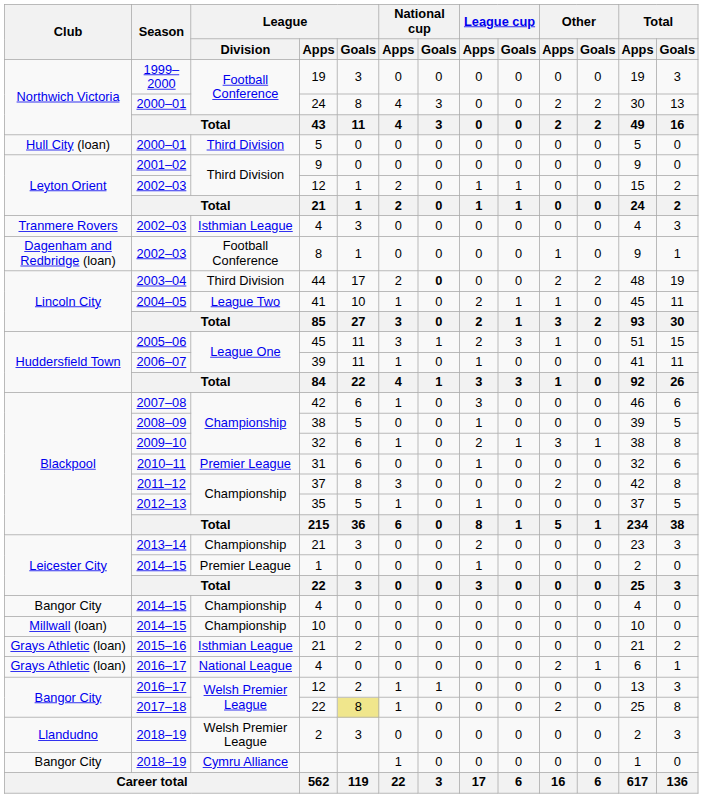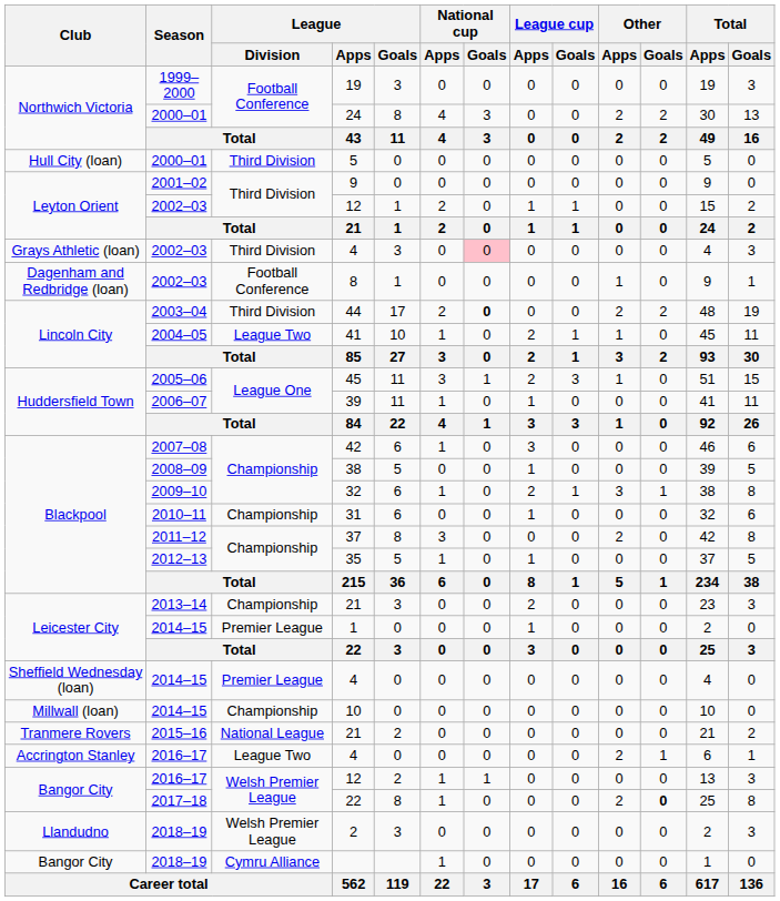 <table class="wikitable" style="text-align:center">
 <tr>
 <th rowspan="2">Club</th>
 <th rowspan="2">Season</th>
 <th colspan="3">League</th>
 <th colspan="2">National cup</th>
 <th colspan="2"><a href='#'>League cup</a></th>
 <th colspan="2">Other</th>
 <th colspan="2">Total</th>
 </tr>
 <tr>
 <th>Division</th>
 <th>Apps</th>
 <th>Goals</th>
 <th>Apps</th>
 <th>Goals</th>
 <th>Apps</th>
 <th>Goals</th>
 <th>Apps</th>
 <th>Goals</th>
 <th>Apps</th>
 <th>Goals</th>
 </tr>
 <tr>
 <td rowspan="3"><a href='#'>Northwich Victoria</a></td>
 <td><a href='#'>1999–2000</a></td>
 <td rowspan="2"><a href='#'>Football Conference</a></td>
 <td>19</td>
 <td>3</td>
 <td>0</td>
 <td>0</td>
 <td>0</td>
 <td>0</td>
 <td>0</td>
 <td>0</td>
 <td>19</td>
 <td>3</td>
 </tr>
 <tr>
 <td><a href='#'>2000–01</a></td>
 <td>24</td>
 <td>8</td>
 <td>4</td>
 <td>3</td>
 <td>0</td>
 <td>0</td>
 <td>2</td>
 <td>2</td>
 <td>30</td>
 <td>13</td>
 </tr>
 <tr>
 <th colspan="2">Total</th>
 <th>43</th>
 <th>11</th>
 <th>4</th>
 <th>3</th>
 <th>0</th>
 <th>0</th>
 <th>2</th>
 <th>2</th>
 <th>49</th>
 <th>16</th>
 </tr>
 <tr>
 <td><a href='#'>Hull City</a> (loan)</td>
 <td><a href='#'>2000–01</a></td>
 <td><a href='#'>Third Division</a></td>
 <td>5</td>
 <td>0</td>
 <td>0</td>
 <td>0</td>
 <td>0</td>
 <td>0</td>
 <td>0</td>
 <td>0</td>
 <td>5</td>
 <td>0</td>
 </tr>
 <tr>
 <td rowspan="3"><a href='#'>Leyton Orient</a></td>
 <td><a href='#'>2001–02</a></td>
 <td rowspan="2">Third Division</td>
 <td>9</td>
 <td>0</td>
 <td>0</td>
 <td>0</td>
 <td>0</td>
 <td>0</td>
 <td>0</td>
 <td>0</td>
 <td>9</td>
 <td>0</td>
 </tr>
 <tr>
 <td><a href='#'>2002–03</a></td>
 <td>12</td>
 <td>1</td>
 <td>2</td>
 <td>0</td>
 <td>1</td>
 <td>1</td>
 <td>0</td>
 <td>0</td>
 <td>15</td>
 <td>2</td>
 </tr>
 <tr>
 <th colspan="2">Total</th>
 <th>21</th>
 <th>1</th>
 <th>2</th>
 <th>0</th>
 <th>1</th>
 <th>1</th>
 <th>0</th>
 <th>0</th>
 <th>24</th>
 <th>2</th>
 </tr>
 <tr>
-<td><a href='#'>Tranmere Rovers</a></td>
+<td><a href='#'>Grays Athletic</a> (loan)</td>
 <td><a href='#'>2002–03</a></td>
-<td><a href='#'>Isthmian League</a></td>
+<td>Third Division</td>
 <td>4</td>
 <td>3</td>
 <td>0</td>
-<td>0</td>
+<td style="background: pink;">0</td>
 <td>0</td>
 <td>0</td>
 <td>0</td>
 <td>0</td>
 <td>4</td>
 <td>3</td>
 </tr>
 <tr>
 <td><a href='#'>Dagenham and Redbridge</a> (loan)</td>
 <td><a href='#'>2002–03</a></td>
 <td>Football Conference</td>
 <td>8</td>
 <td>1</td>
 <td>0</td>
 <td>0</td>
 <td>0</td>
 <td>0</td>
 <td>1</td>
 <td>0</td>
 <td>9</td>
 <td>1</td>
 </tr>
 <tr>
 <td rowspan="3"><a href='#'>Lincoln City</a></td>
 <td><a href='#'>2003–04</a></td>
 <td>Third Division</td>
 <td>44</td>
 <td>17</td>
 <td>2</td>
 <td><strong>0</strong></td>
 <td>0</td>
 <td>0</td>
 <td>2</td>
 <td>2</td>
 <td>48</td>
 <td>19</td>
 </tr>
 <tr>
 <td><a href='#'>2004–05</a></td>
 <td><a href='#'>League Two</a></td>
 <td>41</td>
 <td>10</td>
 <td>1</td>
 <td>0</td>
 <td>2</td>
 <td>1</td>
 <td>1</td>
 <td>0</td>
 <td>45</td>
 <td>11</td>
 </tr>
 <tr>
 <th colspan="2">Total</th>
 <th>85</th>
 <th>27</th>
 <th>3</th>
 <th>0</th>
 <th>2</th>
 <th>1</th>
 <th>3</th>
 <th>2</th>
 <th>93</th>
 <th>30</th>
 </tr>
 <tr>
 <td rowspan="3"><a href='#'>Huddersfield Town</a></td>
 <td><a href='#'>2005–06</a></td>
 <td rowspan="2"><a href='#'>League One</a></td>
 <td>45</td>
 <td>11</td>
 <td>3</td>
 <td>1</td>
 <td>2</td>
 <td>3</td>
 <td>1</td>
 <td>0</td>
 <td>51</td>
 <td>15</td>
 </tr>
 <tr>
 <td><a href='#'>2006–07</a></td>
 <td>39</td>
 <td>11</td>
 <td>1</td>
 <td>0</td>
 <td>1</td>
 <td>0</td>
 <td>0</td>
 <td>0</td>
 <td>41</td>
 <td>11</td>
 </tr>
 <tr>
 <th colspan="2">Total</th>
 <th>84</th>
 <th>22</th>
 <th>4</th>
 <th>1</th>
 <th>3</th>
 <th>3</th>
 <th>1</th>
 <th>0</th>
 <th>92</th>
 <th>26</th>
 </tr>
 <tr>
 <td rowspan="7"><a href='#'>Blackpool</a></td>
 <td><a href='#'>2007–08</a></td>
 <td rowspan="3"><a href='#'>Championship</a></td>
 <td>42</td>
 <td>6</td>
 <td>1</td>
 <td>0</td>
 <td>3</td>
 <td>0</td>
 <td>0</td>
 <td>0</td>
 <td>46</td>
 <td>6</td>
 </tr>
 <tr>
 <td><a href='#'>2008–09</a></td>
 <td>38</td>
 <td>5</td>
 <td>0</td>
 <td>0</td>
 <td>1</td>
 <td>0</td>
 <td>0</td>
 <td>0</td>
 <td>39</td>
 <td>5</td>
 </tr>
 <tr>
 <td><a href='#'>2009–10</a></td>
 <td>32</td>
 <td>6</td>
 <td>1</td>
 <td>0</td>
 <td>2</td>
 <td>1</td>
 <td>3</td>
 <td>1</td>
 <td>38</td>
 <td>8</td>
 </tr>
 <tr>
 <td><a href='#'>2010–11</a></td>
-<td><a href='#'>Premier League</a></td>
+<td>Championship</td>
 <td>31</td>
 <td>6</td>
 <td>0</td>
 <td>0</td>
 <td>1</td>
 <td>0</td>
 <td>0</td>
 <td>0</td>
 <td>32</td>
 <td>6</td>
 </tr>
 <tr>
 <td><a href='#'>2011–12</a></td>
 <td rowspan="2">Championship</td>
 <td>37</td>
 <td>8</td>
 <td>3</td>
 <td>0</td>
 <td>0</td>
 <td>0</td>
 <td>2</td>
 <td>0</td>
 <td>42</td>
 <td>8</td>
 </tr>
 <tr>
 <td><a href='#'>2012–13</a></td>
 <td>35</td>
 <td>5</td>
 <td>1</td>
 <td>0</td>
 <td>1</td>
 <td>0</td>
 <td>0</td>
 <td>0</td>
 <td>37</td>
 <td>5</td>
 </tr>
 <tr>
 <th colspan="2">Total</th>
 <th>215</th>
 <th>36</th>
 <th>6</th>
 <th>0</th>
 <th>8</th>
 <th>1</th>
 <th>5</th>
 <th>1</th>
 <th>234</th>
 <th>38</th>
 </tr>
 <tr>
 <td rowspan="3"><a href='#'>Leicester City</a></td>
 <td><a href='#'>2013–14</a></td>
 <td>Championship</td>
 <td>21</td>
 <td>3</td>
 <td>0</td>
 <td>0</td>
 <td>2</td>
 <td>0</td>
 <td>0</td>
 <td>0</td>
 <td>23</td>
 <td>3</td>
 </tr>
 <tr>
 <td><a href='#'>2014–15</a></td>
 <td>Premier League</td>
 <td>1</td>
 <td>0</td>
 <td>0</td>
 <td>0</td>
 <td>1</td>
 <td>0</td>
 <td>0</td>
 <td>0</td>
 <td>2</td>
 <td>0</td>
 </tr>
 <tr>
 <th colspan="2">Total</th>
 <th>22</th>
 <th>3</th>
 <th>0</th>
 <th>0</th>
 <th>3</th>
 <th>0</th>
 <th>0</th>
 <th>0</th>
 <th>25</th>
 <th>3</th>
 </tr>
 <tr>
-<td>Bangor City</td>
+<td><a href='#'>Sheffield Wednesday</a> (loan)</td>
 <td><a href='#'>2014–15</a></td>
-<td>Championship</td>
+<td><a href='#'>Premier League</a></td>
 <td>4</td>
 <td>0</td>
 <td>0</td>
 <td>0</td>
 <td>0</td>
 <td>0</td>
 <td>0</td>
 <td>0</td>
 <td>4</td>
 <td>0</td>
 </tr>
 <tr>
 <td><a href='#'>Millwall</a> (loan)</td>
 <td><a href='#'>2014–15</a></td>
 <td>Championship</td>
 <td>10</td>
 <td>0</td>
 <td>0</td>
 <td>0</td>
 <td>0</td>
 <td>0</td>
 <td>0</td>
 <td>0</td>
 <td>10</td>
 <td>0</td>
 </tr>
 <tr>
-<td><a href='#'>Grays Athletic</a> (loan)</td>
+<td><a href='#'>Tranmere Rovers</a></td>
 <td><a href='#'>2015–16</a></td>
-<td><a href='#'>Isthmian League</a></td>
+<td><a href='#'>National League</a></td>
 <td>21</td>
 <td>2</td>
 <td>0</td>
 <td>0</td>
 <td>0</td>
 <td>0</td>
 <td>0</td>
 <td>0</td>
 <td>21</td>
 <td>2</td>
 </tr>
 <tr>
-<td><a href='#'>Grays Athletic</a> (loan)</td>
+<td><a href='#'>Accrington Stanley</a></td>
 <td><a href='#'>2016–17</a></td>
-<td><a href='#'>National League</a></td>
+<td>League Two</td>
 <td>4</td>
 <td>0</td>
 <td>0</td>
 <td>0</td>
 <td>0</td>
 <td>0</td>
 <td>2</td>
 <td>1</td>
 <td>6</td>
 <td>1</td>
 </tr>
 <tr>
 <td rowspan="2"><a href='#'>Bangor City</a></td>
 <td><a href='#'>2016–17</a></td>
 <td rowspan="2"><a href='#'>Welsh Premier League</a></td>
 <td>12</td>
 <td>2</td>
 <td>1</td>
 <td>1</td>
 <td>0</td>
 <td>0</td>
 <td>0</td>
 <td>0</td>
 <td>13</td>
 <td>3</td>
 </tr>
 <tr>
 <td><a href='#'>2017–18</a></td>
 <td>22</td>
-<td style="background: khaki;">8</td>
+<td>8</td>
 <td>1</td>
 <td>0</td>
 <td>0</td>
 <td>0</td>
 <td>2</td>
-<td>0</td>
+<td><strong>0</strong></td>
 <td>25</td>
 <td>8</td>
 </tr>
 <tr>
 <td><a href='#'>Llandudno</a></td>
 <td><a href='#'>2018–19</a></td>
 <td>Welsh Premier League</td>
 <td>2</td>
 <td>3</td>
 <td>0</td>
 <td>0</td>
 <td>0</td>
 <td>0</td>
 <td>0</td>
 <td>0</td>
 <td>2</td>
 <td>3</td>
 </tr>
 <tr>
 <td>Bangor City</td>
 <td><a href='#'>2018–19</a></td>
 <td><a href='#'>Cymru Alliance</a></td>
 <td></td>
 <td></td>
 <td>1</td>
 <td>0</td>
 <td>0</td>
 <td>0</td>
 <td>0</td>
 <td>0</td>
 <td>1</td>
 <td>0</td>
 </tr>
 <tr>
 <th colspan="3">Career total</th>
 <th>562</th>
 <th>119</th>
 <th>22</th>
 <th>3</th>
 <th>17</th>
 <th>6</th>
 <th>16</th>
 <th>6</th>
 <th>617</th>
 <th>136</th>
 </tr>
 </table>
